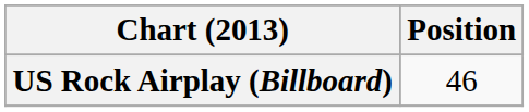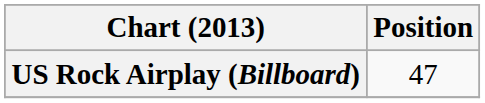 <table class="wikitable plainrowheaders sortable" style="text-align:center;">
 <tr>
 <th>Chart (2013)</th>
 <th>Position</th>
 </tr>
 <tr>
 <th scope="row">US Rock Airplay (<em>Billboard</em>)</th>
-<td style="text-align:center;">46</td>
+<td style="text-align:center;">47</td>
 </tr>
 <tr>
 </tr>
 </table>
